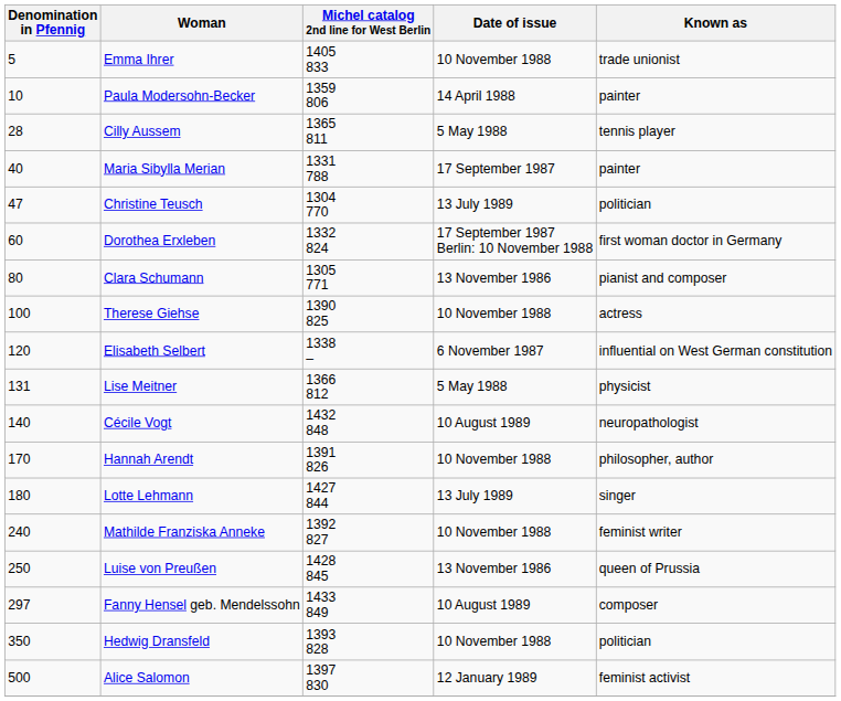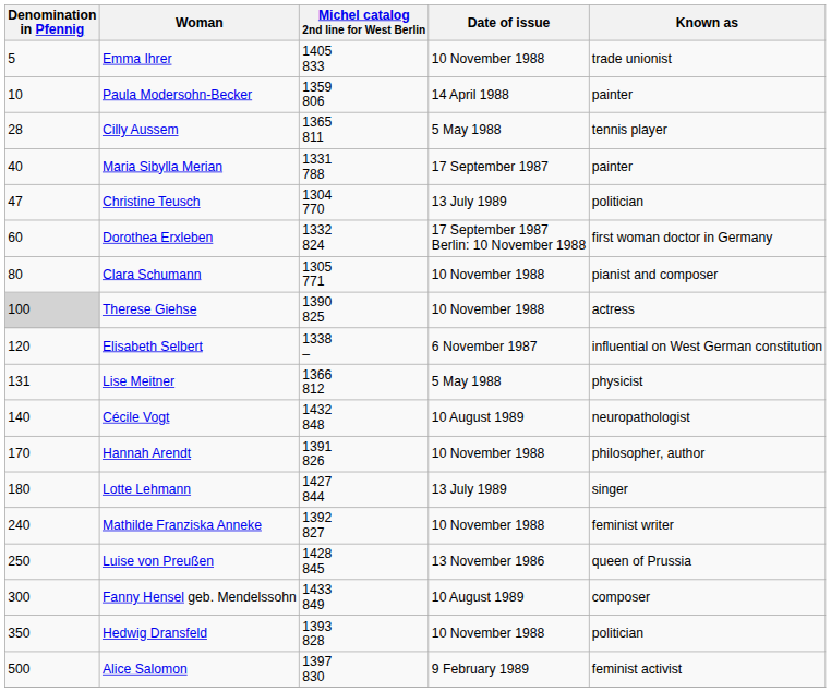 <table class="sortable wikitable" style="margin-left:0.5em; text-align:left">
 <tr>
 <th>Denomination<br>in <a href='#'>Pfennig</a></th>
 <th>Woman</th>
 <th><a href='#'>Michel catalog</a><br><small>2nd line for West Berlin</small></th>
 <th>Date of issue</th>
 <th>Known as</th>
 </tr>
 <tr>
 <td>5</td>
 <td><a href='#'>Emma Ihrer</a></td>
 <td>1405<br>833</td>
 <td>10 November 1988</td>
 <td>trade unionist</td>
 </tr>
 <tr>
 <td>10</td>
 <td><a href='#'>Paula Modersohn-Becker</a></td>
 <td>1359<br>806</td>
 <td>14 April 1988</td>
 <td>painter</td>
 </tr>
 <tr>
 <td>28</td>
 <td><a href='#'>Cilly Aussem</a></td>
 <td>1365<br>811</td>
 <td>5 May 1988</td>
 <td>tennis player</td>
 </tr>
 <tr>
 <td>40</td>
 <td><a href='#'>Maria Sibylla Merian</a></td>
 <td>1331<br>788</td>
 <td>17 September 1987</td>
 <td>painter</td>
 </tr>
 <tr>
 <td>47</td>
 <td><a href='#'>Christine Teusch</a></td>
 <td>1304<br>770</td>
 <td>13 July 1989</td>
 <td>politician</td>
 </tr>
 <tr>
 <td>60</td>
 <td><a href='#'>Dorothea Erxleben</a></td>
 <td>1332<br>824</td>
 <td>17 September 1987<br>Berlin: 10 November 1988</td>
 <td>first woman doctor in Germany</td>
 </tr>
 <tr>
 <td>80</td>
 <td><a href='#'>Clara Schumann</a></td>
 <td>1305<br>771</td>
-<td>13 November 1986</td>
+<td>10 November 1988</td>
 <td>pianist and composer</td>
 </tr>
 <tr>
-<td>100</td>
+<td style="background: lightgrey;">100</td>
 <td><a href='#'>Therese Giehse</a></td>
 <td>1390<br>825</td>
 <td>10 November 1988</td>
 <td>actress</td>
 </tr>
 <tr>
 <td>120</td>
 <td><a href='#'>Elisabeth Selbert</a></td>
 <td>1338<br>–</td>
 <td>6 November 1987</td>
 <td>influential on West German constitution</td>
 </tr>
 <tr>
 <td>131</td>
 <td><a href='#'>Lise Meitner</a></td>
 <td>1366<br>812</td>
 <td>5 May 1988</td>
 <td>physicist</td>
 </tr>
 <tr>
 <td>140</td>
 <td><a href='#'>Cécile Vogt</a></td>
 <td>1432<br>848</td>
 <td>10 August 1989</td>
 <td>neuropathologist</td>
 </tr>
 <tr>
 <td>170</td>
 <td><a href='#'>Hannah Arendt</a></td>
 <td>1391<br>826</td>
 <td>10 November 1988</td>
 <td>philosopher, author</td>
 </tr>
 <tr>
 <td>180</td>
 <td><a href='#'>Lotte Lehmann</a></td>
 <td>1427<br>844</td>
 <td>13 July 1989</td>
 <td>singer</td>
 </tr>
 <tr>
 <td>240</td>
 <td><a href='#'>Mathilde Franziska Anneke</a></td>
 <td>1392<br>827</td>
 <td>10 November 1988</td>
 <td>feminist writer</td>
 </tr>
 <tr>
 <td>250</td>
 <td><a href='#'>Luise von Preußen</a></td>
 <td>1428<br>845</td>
 <td>13 November 1986</td>
 <td>queen of Prussia</td>
 </tr>
 <tr>
-<td>297</td>
+<td>300</td>
 <td><a href='#'>Fanny Hensel</a> geb. Mendelssohn</td>
 <td>1433<br>849</td>
 <td>10 August 1989</td>
 <td>composer</td>
 </tr>
 <tr>
 <td>350</td>
 <td><a href='#'>Hedwig Dransfeld</a></td>
 <td>1393<br>828</td>
 <td>10 November 1988</td>
 <td>politician</td>
 </tr>
 <tr>
 <td>500</td>
 <td><a href='#'>Alice Salomon</a></td>
 <td>1397<br>830</td>
-<td>12 January 1989</td>
+<td>9 February 1989</td>
 <td>feminist activist</td>
 </tr>
 <tr>
 </tr>
 </table>
